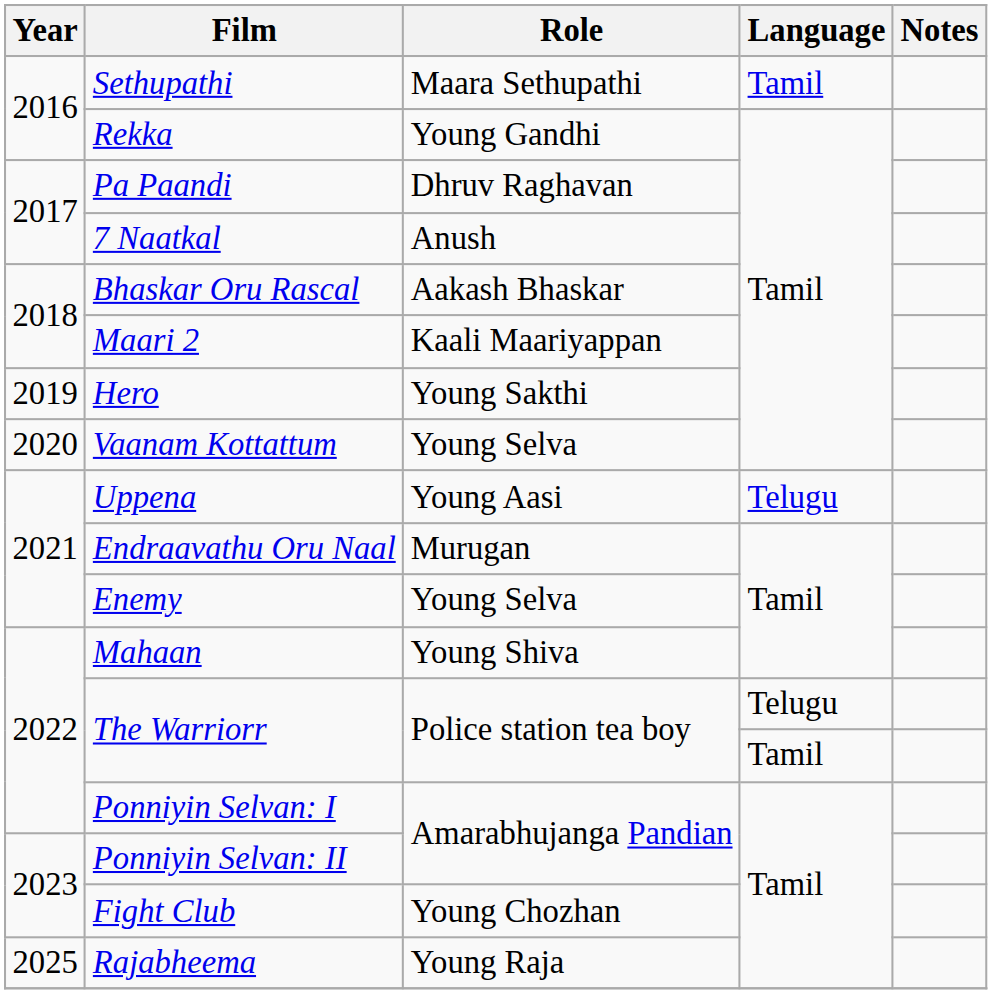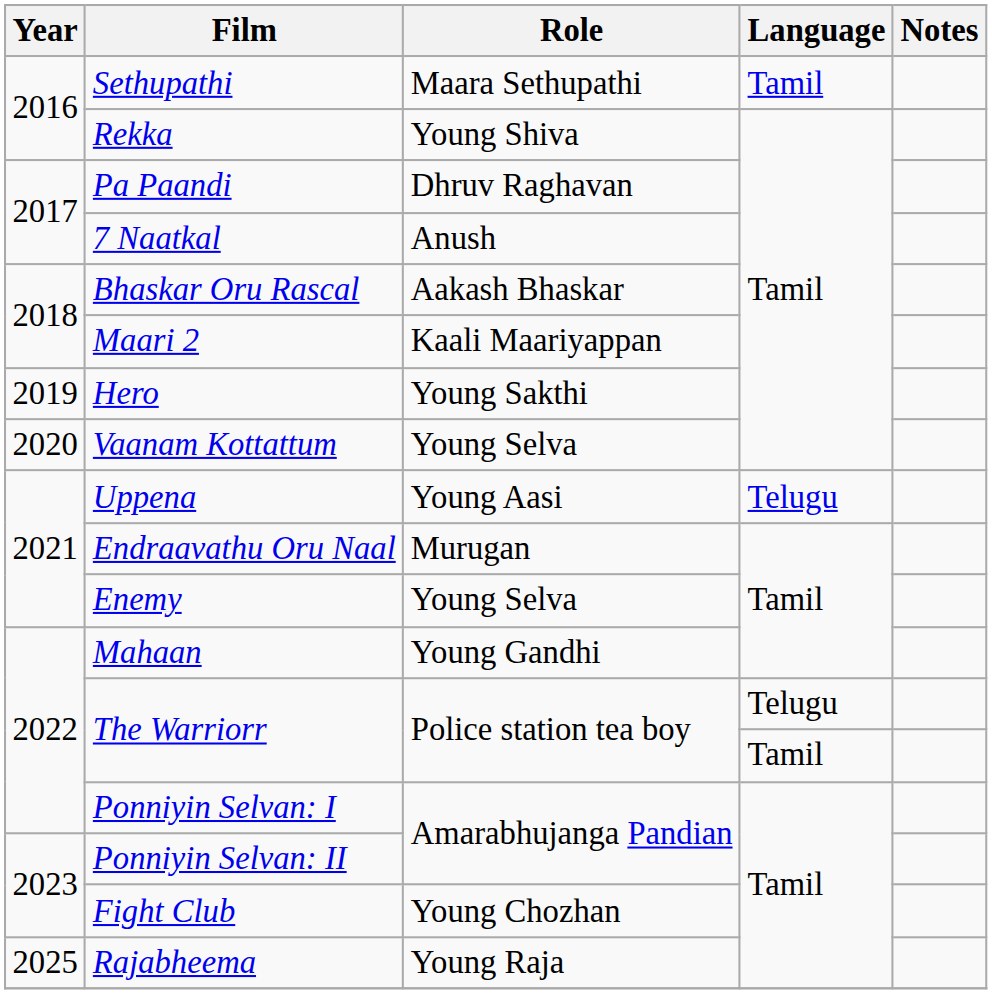 <table class="wikitable sortable">
 <tr>
 <th scope="col">Year</th>
 <th scope="col">Film</th>
 <th scope="col">Role</th>
 <th scope="col">Language</th>
 <th class="unsortable" scope="col">Notes</th>
 </tr>
 <tr>
 <td rowspan="2">2016</td>
 <td><em><a href='#'>Sethupathi</a></em></td>
 <td>Maara Sethupathi</td>
 <td><a href='#'>Tamil</a></td>
 <td></td>
 </tr>
 <tr>
 <td><em><a href='#'>Rekka</a></em></td>
-<td>Young Gandhi</td>
+<td>Young Shiva</td>
 <td rowspan="7">Tamil</td>
 <td></td>
 </tr>
 <tr>
 <td rowspan="2">2017</td>
 <td><em><a href='#'>Pa Paandi</a></em></td>
 <td>Dhruv Raghavan</td>
 <td></td>
 </tr>
 <tr>
 <td><em><a href='#'>7 Naatkal</a></em></td>
 <td>Anush</td>
 <td></td>
 </tr>
 <tr>
 <td rowspan="2">2018</td>
 <td><em><a href='#'>Bhaskar Oru Rascal</a></em></td>
 <td>Aakash Bhaskar</td>
 <td></td>
 </tr>
 <tr>
 <td><em><a href='#'>Maari 2</a></em></td>
 <td>Kaali Maariyappan</td>
 <td></td>
 </tr>
 <tr>
 <td>2019</td>
 <td><em><a href='#'>Hero</a></em></td>
 <td>Young Sakthi</td>
 <td></td>
 </tr>
 <tr>
 <td>2020</td>
 <td><em><a href='#'>Vaanam Kottattum</a></em></td>
 <td>Young Selva</td>
 <td></td>
 </tr>
 <tr>
 <td rowspan="3">2021</td>
 <td><em><a href='#'>Uppena</a></em></td>
 <td>Young Aasi</td>
 <td><a href='#'>Telugu</a></td>
 <td></td>
 </tr>
 <tr>
 <td><em><a href='#'>Endraavathu Oru Naal</a></em></td>
 <td>Murugan</td>
 <td rowspan="3">Tamil</td>
 <td></td>
 </tr>
 <tr>
 <td><em><a href='#'>Enemy</a></em></td>
 <td>Young Selva</td>
 <td></td>
 </tr>
 <tr>
 <td rowspan="4">2022</td>
 <td><em><a href='#'>Mahaan</a></em></td>
-<td>Young Shiva</td>
+<td>Young Gandhi</td>
 <td></td>
 </tr>
 <tr>
 <td rowspan="2"><em><a href='#'>The Warriorr</a></em></td>
 <td rowspan="2">Police station tea boy</td>
 <td>Telugu</td>
 <td></td>
 </tr>
 <tr>
 <td>Tamil</td>
 <td></td>
 </tr>
 <tr>
 <td><em><a href='#'>Ponniyin Selvan: I</a></em></td>
 <td rowspan="2">Amarabhujanga <a href='#'>Pandian</a></td>
 <td rowspan="4">Tamil</td>
 <td></td>
 </tr>
 <tr>
 <td rowspan="2">2023</td>
 <td><em><a href='#'>Ponniyin Selvan: II</a></em></td>
 <td></td>
 </tr>
 <tr>
 <td><em><a href='#'>Fight Club</a></em></td>
 <td>Young Chozhan</td>
 <td></td>
 </tr>
 <tr>
 <td>2025</td>
 <td><em><a href='#'>Rajabheema</a></em></td>
 <td>Young Raja</td>
 <td></td>
 </tr>
 <tr>
 </tr>
 </table>
